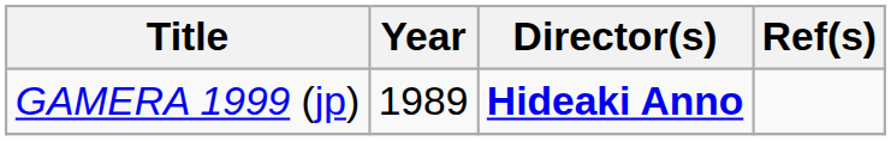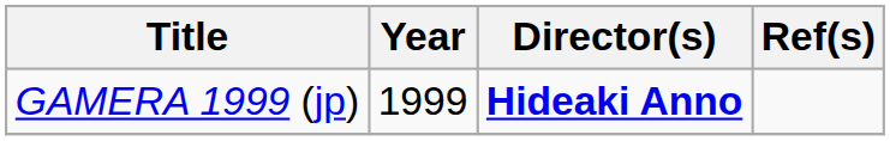 <table class="wikitable sortable">
 <tr>
 <th scope="col">Title</th>
 <th scope="col">Year</th>
 <th scope="col">Director(s)</th>
 <th scope="col" class="unsortable">Ref(s)</th>
 </tr>
 <tr>
 <td><em><a href='#'>GAMERA 1999</a></em> (<a href='#'>jp</a>)</td>
-<td style="text-align:center">1989</td>
+<td style="text-align:center">1999</td>
 <td style="text-align:center"><strong><a href='#'>Hideaki Anno</a></strong></td>
 <td style="text-align:center"></td>
 </tr>
 <tr>
 </tr>
 </table>
